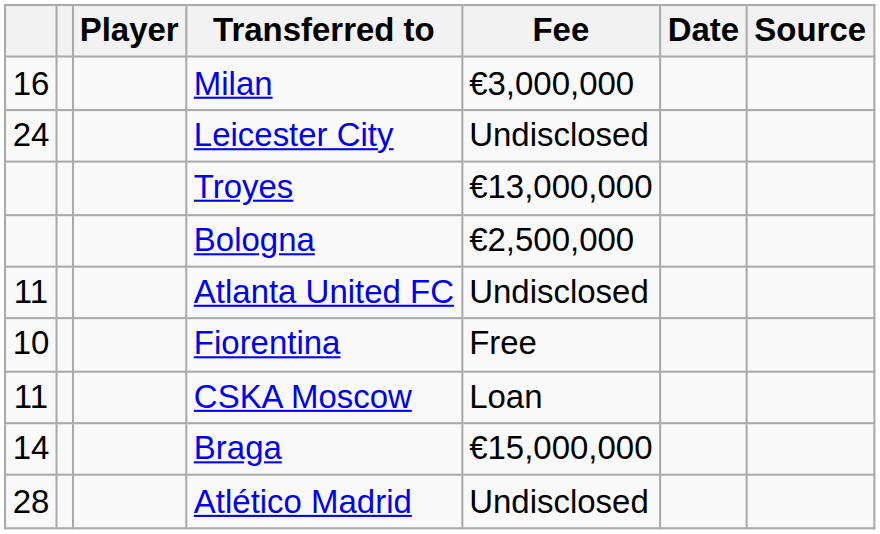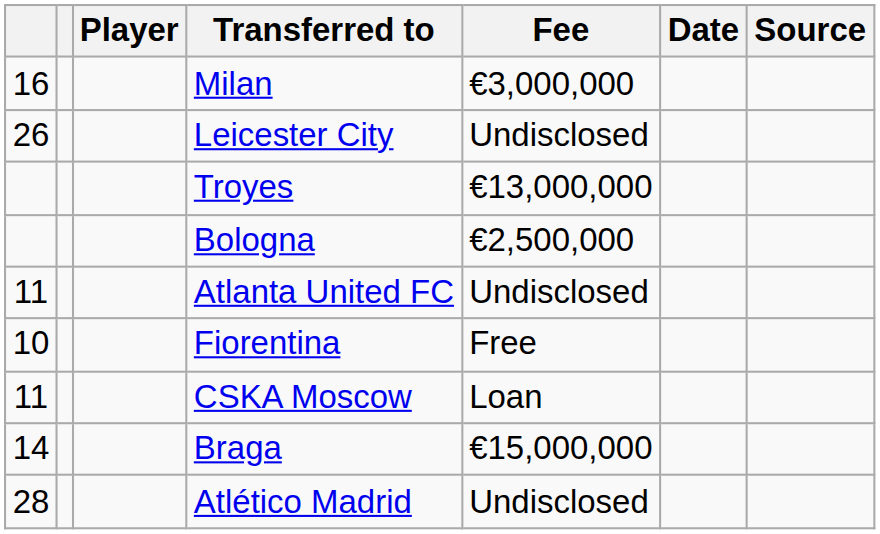 <table class="wikitable plainrowheaders sortable">
 <tr>
 <th></th>
 <th></th>
 <th scope=col>Player</th>
 <th>Transferred to</th>
 <th !scope=col; style="width: 65px;">Fee</th>
 <th scope=col>Date</th>
 <th scope=col>Source</th>
 </tr>
 <tr>
 <td align=center>16</td>
 <td align=center></td>
 <td></td>
 <td> <a href='#'>Milan</a></td>
 <td>€3,000,000</td>
 <td></td>
 <td></td>
 </tr>
 <tr>
-<td align=center>24</td>
+<td align=center>26</td>
 <td align=center></td>
 <td></td>
 <td> <a href='#'>Leicester City</a></td>
 <td>Undisclosed</td>
 <td></td>
 <td></td>
 </tr>
 <tr>
 <td align=center></td>
 <td align=center></td>
 <td></td>
 <td> <a href='#'>Troyes</a></td>
 <td>€13,000,000</td>
 <td></td>
 <td></td>
 </tr>
 <tr>
 <td align=center></td>
 <td align=center></td>
 <td></td>
 <td> <a href='#'>Bologna</a></td>
 <td>€2,500,000</td>
 <td></td>
 <td></td>
 </tr>
 <tr>
 <td align=center>11</td>
 <td align=center></td>
 <td></td>
 <td> <a href='#'>Atlanta United FC</a></td>
 <td>Undisclosed</td>
 <td></td>
 <td></td>
 </tr>
 <tr>
 <td align=center>10</td>
 <td align=center></td>
 <td></td>
 <td> <a href='#'>Fiorentina</a></td>
 <td>Free</td>
 <td></td>
 <td></td>
 </tr>
 <tr>
 <td align=center>11</td>
 <td align=center></td>
 <td></td>
 <td> <a href='#'>CSKA Moscow</a></td>
 <td>Loan</td>
 <td></td>
 <td></td>
 </tr>
 <tr>
 <td align=center>14</td>
 <td align=center></td>
 <td></td>
 <td> <a href='#'>Braga</a></td>
 <td>€15,000,000</td>
 <td></td>
 <td></td>
 </tr>
 <tr>
 <td align=center>28</td>
 <td align=center></td>
 <td></td>
 <td> <a href='#'>Atlético Madrid</a></td>
 <td>Undisclosed</td>
 <td></td>
 <td></td>
 </tr>
 </table>
